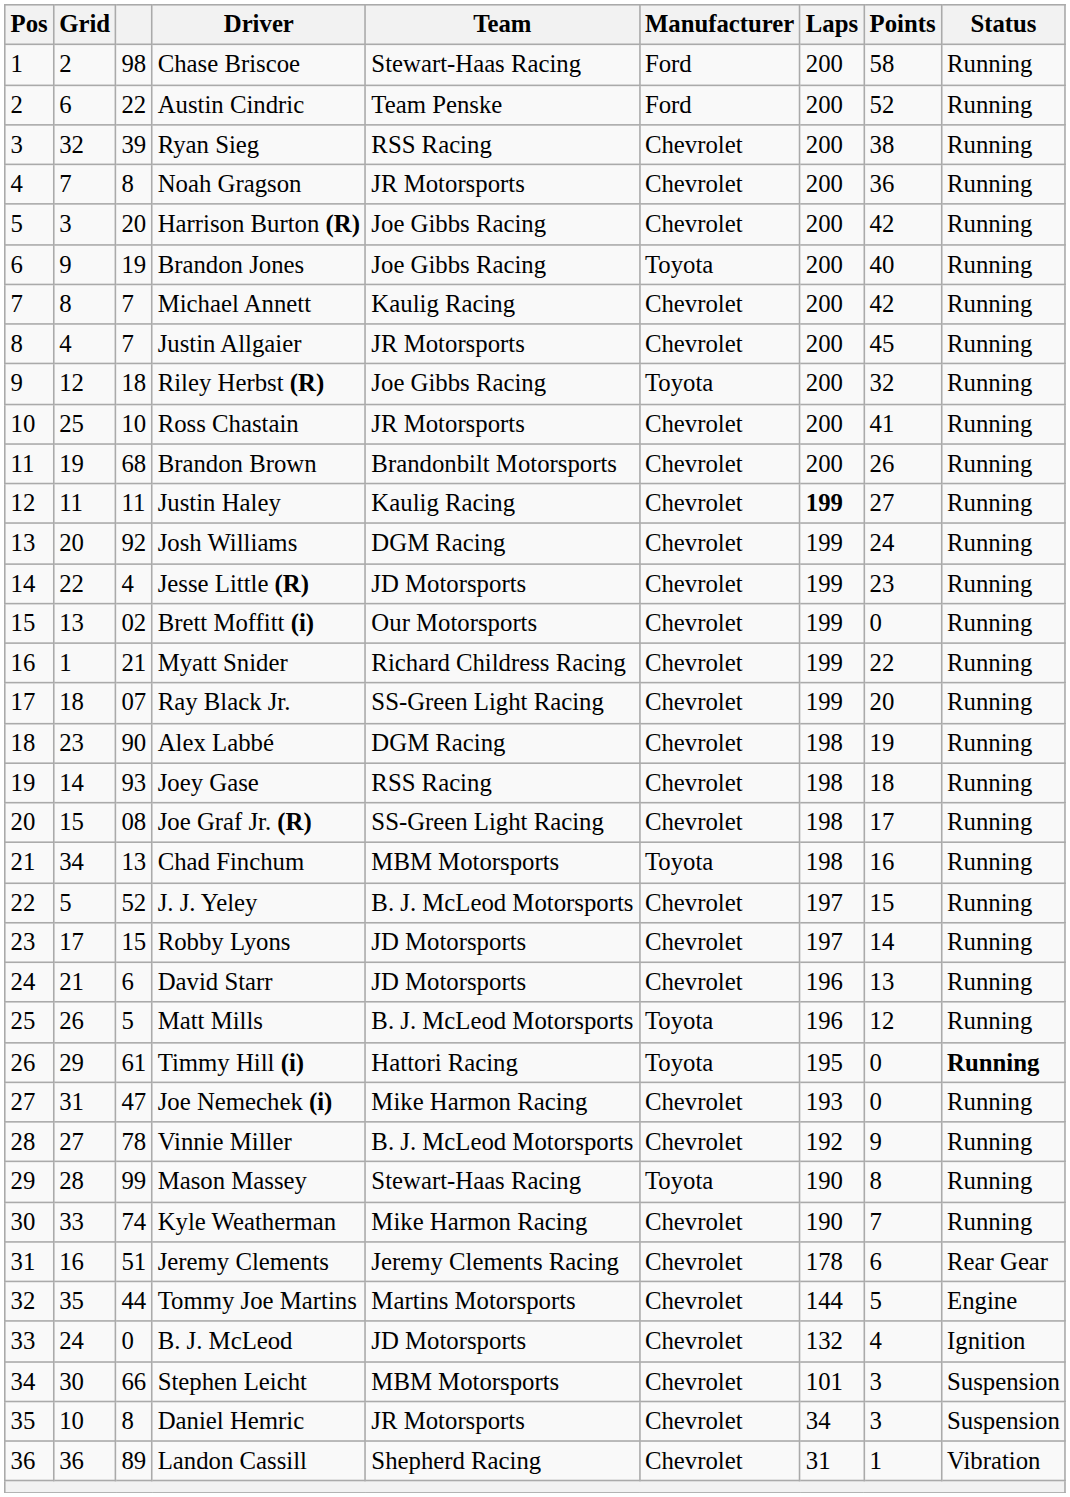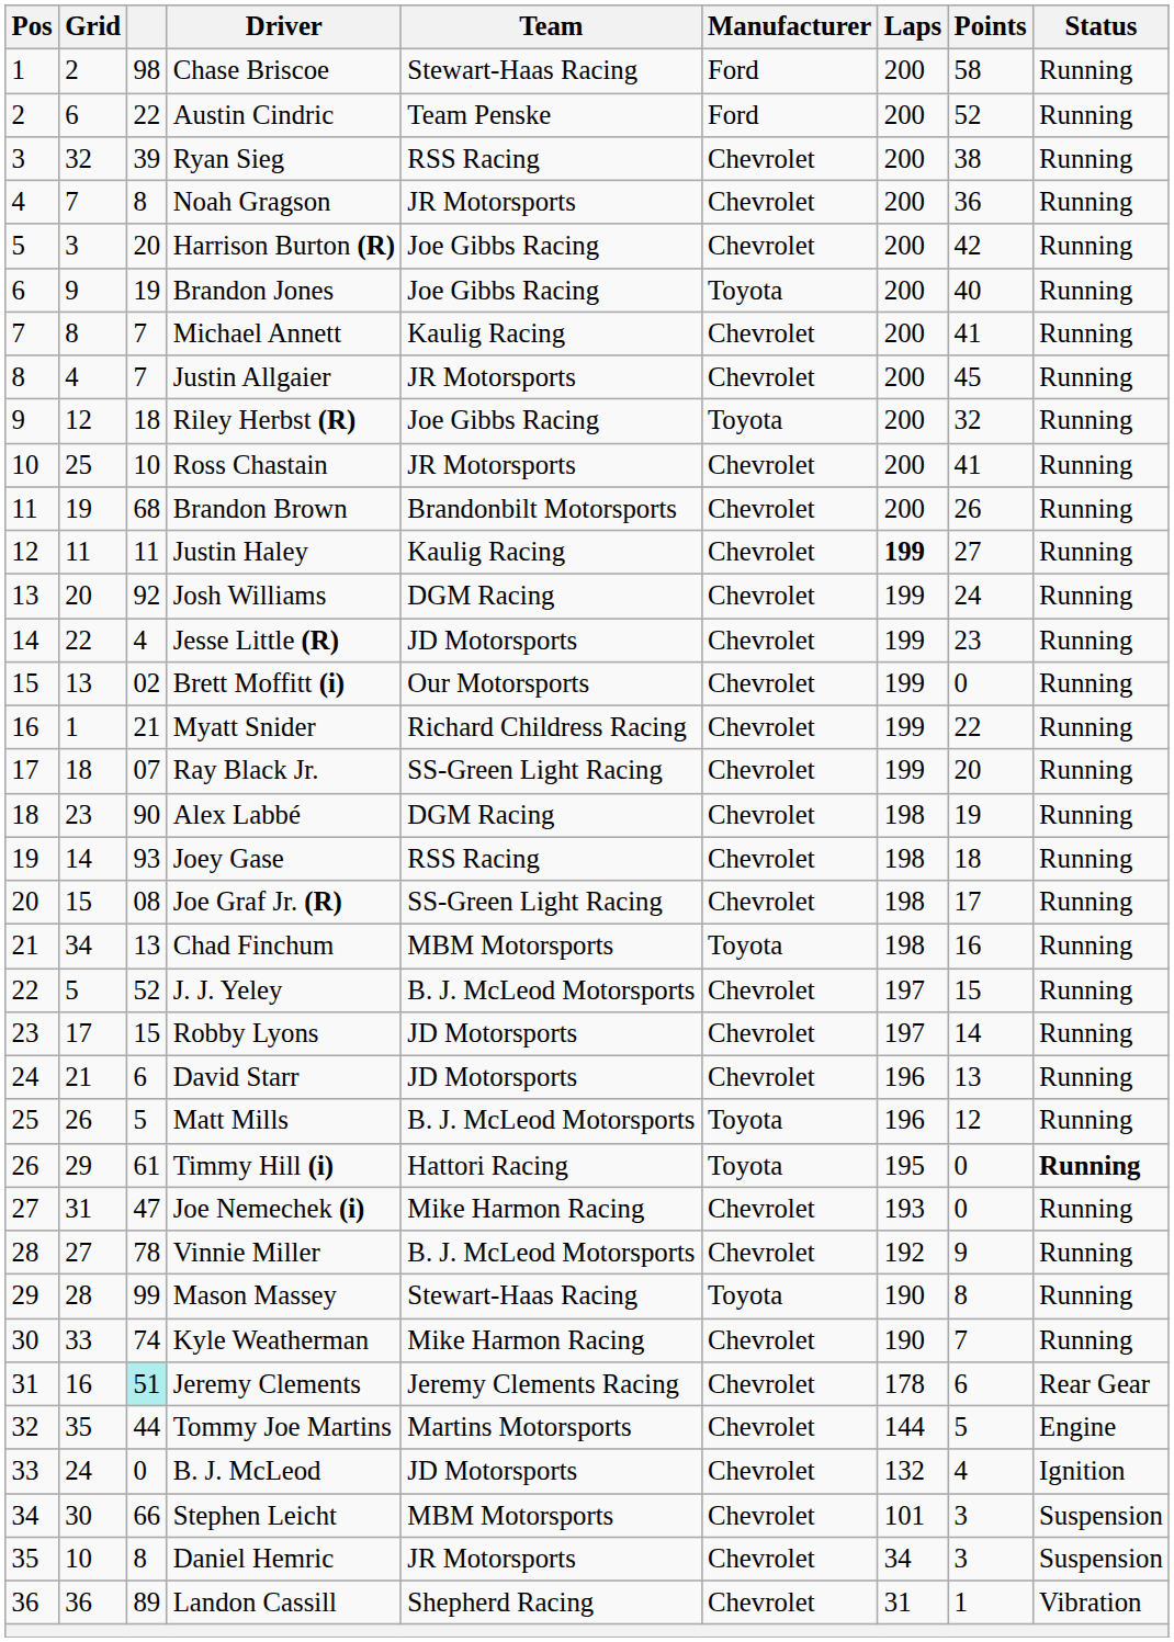 <table class="wikitable" style="font-size:98%">
 <tr>
 <th>Pos</th>
 <th>Grid</th>
 <th></th>
 <th>Driver</th>
 <th>Team</th>
 <th>Manufacturer</th>
 <th>Laps</th>
 <th>Points</th>
 <th>Status</th>
 </tr>
 <tr>
 <td>1</td>
 <td>2</td>
 <td>98</td>
 <td>Chase Briscoe</td>
 <td>Stewart-Haas Racing</td>
 <td>Ford</td>
 <td>200</td>
 <td>58</td>
 <td>Running</td>
 </tr>
 <tr>
 <td>2</td>
 <td>6</td>
 <td>22</td>
 <td>Austin Cindric</td>
 <td>Team Penske</td>
 <td>Ford</td>
 <td>200</td>
 <td>52</td>
 <td>Running</td>
 </tr>
 <tr>
 <td>3</td>
 <td>32</td>
 <td>39</td>
 <td>Ryan Sieg</td>
 <td>RSS Racing</td>
 <td>Chevrolet</td>
 <td>200</td>
 <td>38</td>
 <td>Running</td>
 </tr>
 <tr>
 <td>4</td>
 <td>7</td>
 <td>8</td>
 <td>Noah Gragson</td>
 <td>JR Motorsports</td>
 <td>Chevrolet</td>
 <td>200</td>
 <td>36</td>
 <td>Running</td>
 </tr>
 <tr>
 <td>5</td>
 <td>3</td>
 <td>20</td>
 <td>Harrison Burton <strong>(R)</strong></td>
 <td>Joe Gibbs Racing</td>
 <td>Chevrolet</td>
 <td>200</td>
 <td>42</td>
 <td>Running</td>
 </tr>
 <tr>
 <td>6</td>
 <td>9</td>
 <td>19</td>
 <td>Brandon Jones</td>
 <td>Joe Gibbs Racing</td>
 <td>Toyota</td>
 <td>200</td>
 <td>40</td>
 <td>Running</td>
 </tr>
 <tr>
 <td>7</td>
 <td>8</td>
 <td>7</td>
 <td>Michael Annett</td>
 <td>Kaulig Racing</td>
 <td>Chevrolet</td>
 <td>200</td>
-<td>42</td>
+<td>41</td>
 <td>Running</td>
 </tr>
 <tr>
 <td>8</td>
 <td>4</td>
 <td>7</td>
 <td>Justin Allgaier</td>
 <td>JR Motorsports</td>
 <td>Chevrolet</td>
 <td>200</td>
 <td>45</td>
 <td>Running</td>
 </tr>
 <tr>
 <td>9</td>
 <td>12</td>
 <td>18</td>
 <td>Riley Herbst <strong>(R)</strong></td>
 <td>Joe Gibbs Racing</td>
 <td>Toyota</td>
 <td>200</td>
 <td>32</td>
 <td>Running</td>
 </tr>
 <tr>
 <td>10</td>
 <td>25</td>
 <td>10</td>
 <td>Ross Chastain</td>
 <td>JR Motorsports</td>
 <td>Chevrolet</td>
 <td>200</td>
 <td>41</td>
 <td>Running</td>
 </tr>
 <tr>
 <td>11</td>
 <td>19</td>
 <td>68</td>
 <td>Brandon Brown</td>
 <td>Brandonbilt Motorsports</td>
 <td>Chevrolet</td>
 <td>200</td>
 <td>26</td>
 <td>Running</td>
 </tr>
 <tr>
 <td>12</td>
 <td>11</td>
 <td>11</td>
 <td>Justin Haley</td>
 <td>Kaulig Racing</td>
 <td>Chevrolet</td>
 <td><strong>199</strong></td>
 <td>27</td>
 <td>Running</td>
 </tr>
 <tr>
 <td>13</td>
 <td>20</td>
 <td>92</td>
 <td>Josh Williams</td>
 <td>DGM Racing</td>
 <td>Chevrolet</td>
 <td>199</td>
 <td>24</td>
 <td>Running</td>
 </tr>
 <tr>
 <td>14</td>
 <td>22</td>
 <td>4</td>
 <td>Jesse Little <strong>(R)</strong></td>
 <td>JD Motorsports</td>
 <td>Chevrolet</td>
 <td>199</td>
 <td>23</td>
 <td>Running</td>
 </tr>
 <tr>
 <td>15</td>
 <td>13</td>
 <td>02</td>
 <td>Brett Moffitt <strong>(i)</strong></td>
 <td>Our Motorsports</td>
 <td>Chevrolet</td>
 <td>199</td>
 <td>0</td>
 <td>Running</td>
 </tr>
 <tr>
 <td>16</td>
 <td>1</td>
 <td>21</td>
 <td>Myatt Snider</td>
 <td>Richard Childress Racing</td>
 <td>Chevrolet</td>
 <td>199</td>
 <td>22</td>
 <td>Running</td>
 </tr>
 <tr>
 <td>17</td>
 <td>18</td>
 <td>07</td>
 <td>Ray Black Jr.</td>
 <td>SS-Green Light Racing</td>
 <td>Chevrolet</td>
 <td>199</td>
 <td>20</td>
 <td>Running</td>
 </tr>
 <tr>
 <td>18</td>
 <td>23</td>
 <td>90</td>
 <td>Alex Labbé</td>
 <td>DGM Racing</td>
 <td>Chevrolet</td>
 <td>198</td>
 <td>19</td>
 <td>Running</td>
 </tr>
 <tr>
 <td>19</td>
 <td>14</td>
 <td>93</td>
 <td>Joey Gase</td>
 <td>RSS Racing</td>
 <td>Chevrolet</td>
 <td>198</td>
 <td>18</td>
 <td>Running</td>
 </tr>
 <tr>
 <td>20</td>
 <td>15</td>
 <td>08</td>
 <td>Joe Graf Jr. <strong>(R)</strong></td>
 <td>SS-Green Light Racing</td>
 <td>Chevrolet</td>
 <td>198</td>
 <td>17</td>
 <td>Running</td>
 </tr>
 <tr>
 <td>21</td>
 <td>34</td>
 <td>13</td>
 <td>Chad Finchum</td>
 <td>MBM Motorsports</td>
 <td>Toyota</td>
 <td>198</td>
 <td>16</td>
 <td>Running</td>
 </tr>
 <tr>
 <td>22</td>
 <td>5</td>
 <td>52</td>
 <td>J. J. Yeley</td>
 <td>B. J. McLeod Motorsports</td>
 <td>Chevrolet</td>
 <td>197</td>
 <td>15</td>
 <td>Running</td>
 </tr>
 <tr>
 <td>23</td>
 <td>17</td>
 <td>15</td>
 <td>Robby Lyons</td>
 <td>JD Motorsports</td>
 <td>Chevrolet</td>
 <td>197</td>
 <td>14</td>
 <td>Running</td>
 </tr>
 <tr>
 <td>24</td>
 <td>21</td>
 <td>6</td>
 <td>David Starr</td>
 <td>JD Motorsports</td>
 <td>Chevrolet</td>
 <td>196</td>
 <td>13</td>
 <td>Running</td>
 </tr>
 <tr>
 <td>25</td>
 <td>26</td>
 <td>5</td>
 <td>Matt Mills</td>
 <td>B. J. McLeod Motorsports</td>
 <td>Toyota</td>
 <td>196</td>
 <td>12</td>
 <td>Running</td>
 </tr>
 <tr>
 <td>26</td>
 <td>29</td>
 <td>61</td>
 <td>Timmy Hill <strong>(i)</strong></td>
 <td>Hattori Racing</td>
 <td>Toyota</td>
 <td>195</td>
 <td>0</td>
 <td><strong>Running</strong></td>
 </tr>
 <tr>
 <td>27</td>
 <td>31</td>
 <td>47</td>
 <td>Joe Nemechek <strong>(i)</strong></td>
 <td>Mike Harmon Racing</td>
 <td>Chevrolet</td>
 <td>193</td>
 <td>0</td>
 <td>Running</td>
 </tr>
 <tr>
 <td>28</td>
 <td>27</td>
 <td>78</td>
 <td>Vinnie Miller</td>
 <td>B. J. McLeod Motorsports</td>
 <td>Chevrolet</td>
 <td>192</td>
 <td>9</td>
 <td>Running</td>
 </tr>
 <tr>
 <td>29</td>
 <td>28</td>
 <td>99</td>
 <td>Mason Massey</td>
 <td>Stewart-Haas Racing</td>
 <td>Toyota</td>
 <td>190</td>
 <td>8</td>
 <td>Running</td>
 </tr>
 <tr>
 <td>30</td>
 <td>33</td>
 <td>74</td>
 <td>Kyle Weatherman</td>
 <td>Mike Harmon Racing</td>
 <td>Chevrolet</td>
 <td>190</td>
 <td>7</td>
 <td>Running</td>
 </tr>
 <tr>
 <td>31</td>
 <td>16</td>
-<td>51</td>
+<td style="background: paleturquoise;">51</td>
 <td>Jeremy Clements</td>
 <td>Jeremy Clements Racing</td>
 <td>Chevrolet</td>
 <td>178</td>
 <td>6</td>
 <td>Rear Gear</td>
 </tr>
 <tr>
 <td>32</td>
 <td>35</td>
 <td>44</td>
 <td>Tommy Joe Martins</td>
 <td>Martins Motorsports</td>
 <td>Chevrolet</td>
 <td>144</td>
 <td>5</td>
 <td>Engine</td>
 </tr>
 <tr>
 <td>33</td>
 <td>24</td>
 <td>0</td>
 <td>B. J. McLeod</td>
 <td>JD Motorsports</td>
 <td>Chevrolet</td>
 <td>132</td>
 <td>4</td>
 <td>Ignition</td>
 </tr>
 <tr>
 <td>34</td>
 <td>30</td>
 <td>66</td>
 <td>Stephen Leicht</td>
 <td>MBM Motorsports</td>
 <td>Chevrolet</td>
 <td>101</td>
 <td>3</td>
 <td>Suspension</td>
 </tr>
 <tr>
 <td>35</td>
 <td>10</td>
 <td>8</td>
 <td>Daniel Hemric</td>
 <td>JR Motorsports</td>
 <td>Chevrolet</td>
 <td>34</td>
 <td>3</td>
 <td>Suspension</td>
 </tr>
 <tr>
 <td>36</td>
 <td>36</td>
 <td>89</td>
 <td>Landon Cassill</td>
 <td>Shepherd Racing</td>
 <td>Chevrolet</td>
 <td>31</td>
 <td>1</td>
 <td>Vibration</td>
 </tr>
 <tr>
 <th colspan="9"></th>
 </tr>
 <tr>
 </tr>
 </table>
